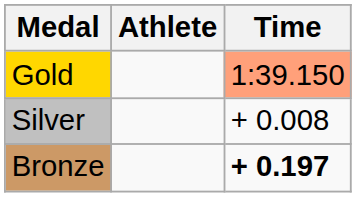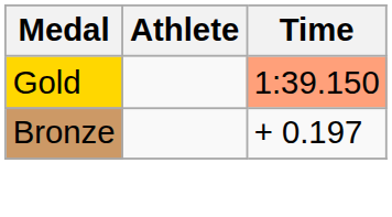 <table class="wikitable">
 <tr>
 <th>Medal</th>
 <th>Athlete</th>
 <th>Time</th>
 </tr>
 <tr>
 <td bgcolor="gold">Gold</td>
 <td></td>
 <td style="background: lightsalmon;">1:39.150</td>
 </tr>
 <tr>
-<td bgcolor="silver">Silver</td>
-<td></td>
-<td>+ 0.008</td>
-</tr>
-<tr>
 <td bgcolor="CC9966">Bronze</td>
 <td></td>
-<td><strong>+ 0.197</strong></td>
+<td>+ 0.197</td>
 </tr>
 </table>
